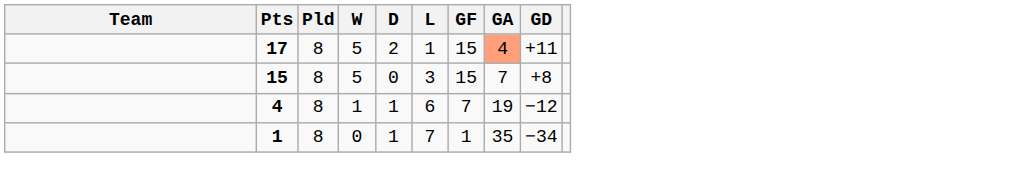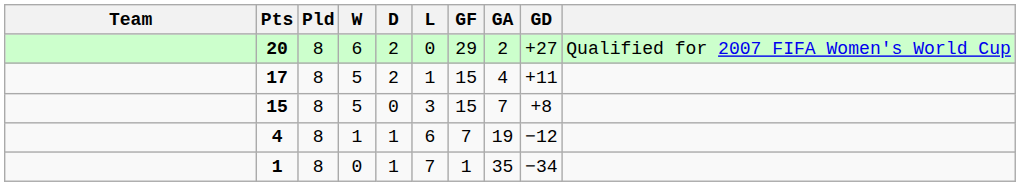 <table class="wikitable" style="text-align:center;">
 <tr>
 <th width=175>Team</th>
 <th width=20 abbr="Points">Pts</th>
 <th width=20 abbr="Played">Pld</th>
 <th width=20 abbr="Won">W</th>
 <th width=20 abbr="Drawn">D</th>
 <th width=20 abbr="Lost">L</th>
 <th width=20 abbr="Goals for">GF</th>
 <th width=20 abbr="Goals against">GA</th>
 <th width=20 abbr="Goal difference">GD</th>
 <th></th>
 </tr>
+<tr bgcolor="#ccffcc">
+<td style="text-align:left;"></td>
+<td><strong>20</strong></td>
+<td>8</td>
+<td>6</td>
+<td>2</td>
+<td>0</td>
+<td>29</td>
+<td>2</td>
+<td>+27</td>
+<td>Qualified for <a href='#'>2007 FIFA Women's World Cup</a></td>
+</tr>
 <tr>
 <td style="text-align:left;"></td>
 <td><strong>17</strong></td>
 <td>8</td>
 <td>5</td>
 <td>2</td>
 <td>1</td>
 <td>15</td>
-<td style="background: lightsalmon;">4</td>
+<td>4</td>
 <td>+11</td>
 <td></td>
 </tr>
 <tr>
 <td style="text-align:left;"></td>
 <td><strong>15</strong></td>
 <td>8</td>
 <td>5</td>
 <td>0</td>
 <td>3</td>
 <td>15</td>
 <td>7</td>
 <td>+8</td>
 <td></td>
 </tr>
 <tr>
 <td style="text-align:left;"></td>
 <td><strong>4</strong></td>
 <td>8</td>
 <td>1</td>
 <td>1</td>
 <td>6</td>
 <td>7</td>
 <td>19</td>
 <td>−12</td>
 <td></td>
 </tr>
 <tr>
 <td style="text-align:left;"></td>
 <td><strong>1</strong></td>
 <td>8</td>
 <td>0</td>
 <td>1</td>
 <td>7</td>
 <td>1</td>
 <td>35</td>
 <td>−34</td>
 <td></td>
 </tr>
 </table>
